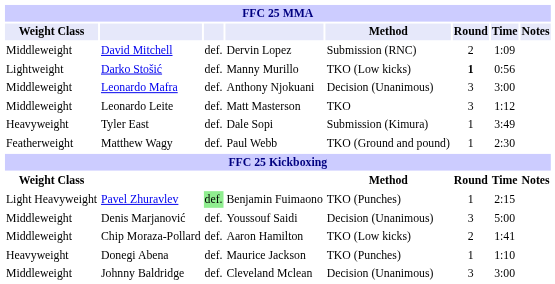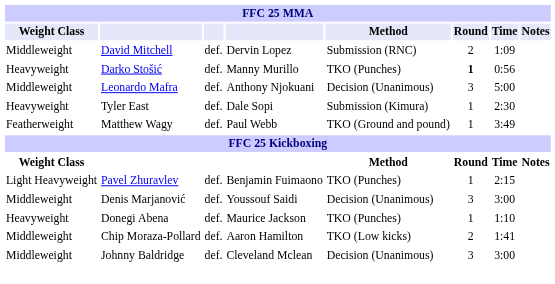 <table class="toccolours" style="font-size: 75%;">
 <tr>
 <th colspan="8" style="background-color: #ccf; color: #000080; text-align: center;"><strong>FFC 25 MMA</strong></th>
 </tr>
 <tr>
 <th colspan="1" style="background-color: #E6E8FA; color: #000000; text-align: center;">Weight Class</th>
 <th colspan="1" style="background-color: #E6E8FA; color: #000000; text-align: center;"></th>
 <th colspan="1" style="background-color: #E6E8FA; color: #000000; text-align: center;"></th>
 <th colspan="1" style="background-color: #E6E8FA; color: #000000; text-align: center;"></th>
 <th colspan="1" style="background-color: #E6E8FA; color: #000000; text-align: center;">Method</th>
 <th colspan="1" style="background-color: #E6E8FA; color: #000000; text-align: center;">Round</th>
 <th colspan="1" style="background-color: #E6E8FA; color: #000000; text-align: center;">Time</th>
 <th colspan="1" style="background-color: #E6E8FA; color: #000000; text-align: center;">Notes</th>
 </tr>
 <tr>
 <td>Middleweight</td>
 <td><a href='#'>David Mitchell</a></td>
 <td>def.</td>
 <td>Dervin Lopez</td>
 <td>Submission (RNC)</td>
 <td align="center">2</td>
 <td align="center">1:09</td>
 <td></td>
 </tr>
 <tr>
-<td>Lightweight</td>
+<td>Heavyweight</td>
 <td><a href='#'>Darko Stošić</a></td>
 <td>def.</td>
 <td>Manny Murillo</td>
-<td>TKO (Low kicks)</td>
+<td>TKO (Punches)</td>
 <td align="center"><strong>1</strong></td>
 <td align="center">0:56</td>
 <td></td>
 </tr>
 <tr>
 <td>Middleweight</td>
 <td><a href='#'>Leonardo Mafra</a></td>
 <td>def.</td>
 <td>Anthony Njokuani</td>
 <td>Decision (Unanimous)</td>
 <td align="center">3</td>
-<td align="center">3:00</td>
-<td></td>
-</tr>
-<tr>
-<td>Middleweight</td>
-<td>Leonardo Leite</td>
-<td>def.</td>
-<td>Matt Masterson</td>
-<td>TKO</td>
-<td align="center">3</td>
-<td align="center">1:12</td>
+<td align="center">5:00</td>
 <td></td>
 </tr>
 <tr>
 <td>Heavyweight</td>
 <td>Tyler East</td>
 <td>def.</td>
 <td>Dale Sopi</td>
 <td>Submission (Kimura)</td>
 <td align="center">1</td>
-<td align="center">3:49</td>
+<td align="center">2:30</td>
 <td></td>
 </tr>
 <tr>
 <td>Featherweight</td>
 <td>Matthew Wagy</td>
 <td>def.</td>
 <td>Paul Webb</td>
 <td>TKO (Ground and pound)</td>
 <td align="center">1</td>
-<td align="center">2:30</td>
+<td align="center">3:49</td>
 <td></td>
 </tr>
 <tr>
 <th colspan="8" style="background-color: #ccf; color: #000080; text-align: center;"><strong>FFC 25 Kickboxing</strong></th>
 </tr>
 <tr>
 <th colspan="1">Weight Class</th>
 <th colspan="1"></th>
 <th colspan="1"></th>
 <th colspan="1"></th>
 <th colspan="1">Method</th>
 <th colspan="1">Round</th>
 <th colspan="1">Time</th>
 <th colspan="1">Notes</th>
 </tr>
 <tr>
 <td>Light Heavyweight</td>
 <td><a href='#'>Pavel Zhuravlev</a></td>
-<td style="background: lightgreen;">def.</td>
+<td>def.</td>
 <td>Benjamin Fuimaono</td>
 <td>TKO (Punches)</td>
 <td align="center">1</td>
 <td align="center">2:15</td>
 <td></td>
 </tr>
 <tr>
 <td>Middleweight</td>
 <td>Denis Marjanović</td>
 <td>def.</td>
 <td>Youssouf Saidi</td>
 <td>Decision (Unanimous)</td>
 <td align="center">3</td>
-<td align="center">5:00</td>
+<td align="center">3:00</td>
+<td></td>
+</tr>
+<tr>
+<td>Heavyweight</td>
+<td>Donegi Abena</td>
+<td>def.</td>
+<td>Maurice Jackson</td>
+<td>TKO (Punches)</td>
+<td align="center">1</td>
+<td align="center">1:10</td>
 <td></td>
 </tr>
 <tr>
 <td>Middleweight</td>
 <td>Chip Moraza-Pollard</td>
 <td>def.</td>
 <td>Aaron Hamilton</td>
 <td>TKO (Low kicks)</td>
 <td align="center">2</td>
 <td align="center">1:41</td>
-<td></td>
-</tr>
-<tr>
-<td>Heavyweight</td>
-<td>Donegi Abena</td>
-<td>def.</td>
-<td>Maurice Jackson</td>
-<td>TKO (Punches)</td>
-<td align="center">1</td>
-<td align="center">1:10</td>
 <td></td>
 </tr>
 <tr>
 <td>Middleweight</td>
 <td>Johnny Baldridge</td>
 <td>def.</td>
 <td>Cleveland Mclean</td>
 <td>Decision (Unanimous)</td>
 <td align="center">3</td>
 <td align="center">3:00</td>
 <td></td>
 </tr>
 <tr>
 </tr>
 </table>
